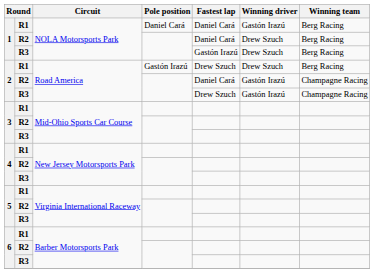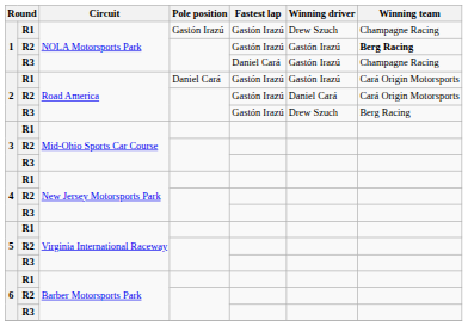 <table class="wikitable" style="font-size:85%;">
 <tr>
 <th colspan=2>Round</th>
 <th>Circuit</th>
 <th>Pole position</th>
 <th>Fastest lap</th>
 <th>Winning driver</th>
 <th>Winning team</th>
 </tr>
 <tr>
 <th rowspan=3>1</th>
 <th>R1</th>
 <td rowspan=3><a href='#'>NOLA Motorsports Park</a></td>
-<td nowrap> Daniel Cará</td>
-<td> Daniel Cará</td>
+<td> Gastón Irazú</td>
 <td nowrap> Gastón Irazú</td>
-<td> Berg Racing</td>
+<td> Drew Szuch</td>
+<td nowrap> Champagne Racing</td>
 </tr>
 <tr>
 <th>R2</th>
 <td rowspan=2></td>
+<td> Gastón Irazú</td>
+<td nowrap> Gastón Irazú</td>
+<td><strong> Berg Racing</strong></td>
+</tr>
+<tr>
+<th>R3</th>
 <td> Daniel Cará</td>
-<td> Drew Szuch</td>
-<td> Berg Racing</td>
+<td> Gastón Irazú</td>
+<td> Champagne Racing</td>
+</tr>
+<tr>
+<th rowspan=3>2</th>
+<th>R1</th>
+<td rowspan=3><a href='#'>Road America</a></td>
+<td nowrap> Daniel Cará</td>
+<td> Gastón Irazú</td>
+<td nowrap> Gastón Irazú</td>
+<td> Cará Origin Motorsports</td>
+</tr>
+<tr>
+<th>R2</th>
+<td rowspan=2></td>
+<td> Gastón Irazú</td>
+<td> Daniel Cará</td>
+<td> Cará Origin Motorsports</td>
 </tr>
 <tr>
 <th>R3</th>
 <td> Gastón Irazú</td>
 <td> Drew Szuch</td>
 <td> Berg Racing</td>
-</tr>
-<tr>
-<th rowspan=3>2</th>
-<th>R1</th>
-<td rowspan=3><a href='#'>Road America</a></td>
-<td> Gastón Irazú</td>
-<td> Drew Szuch</td>
-<td> Drew Szuch</td>
-<td> Berg Racing</td>
-</tr>
-<tr>
-<th>R2</th>
-<td rowspan=2></td>
-<td> Daniel Cará</td>
-<td> Gastón Irazú</td>
-<td nowrap> Champagne Racing</td>
-</tr>
-<tr>
-<th>R3</th>
-<td> Drew Szuch</td>
-<td> Gastón Irazú</td>
-<td nowrap> Champagne Racing</td>
 </tr>
 <tr>
 <th rowspan=3>3</th>
 <th>R1</th>
 <td rowspan=3><a href='#'>Mid-Ohio Sports Car Course</a></td>
 <td></td>
 <td></td>
 <td></td>
 <td></td>
 </tr>
 <tr>
 <th>R2</th>
 <td rowspan=2></td>
 <td></td>
 <td></td>
 <td></td>
 </tr>
 <tr>
 <th>R3</th>
 <td></td>
 <td></td>
 <td></td>
 </tr>
 <tr>
 <th rowspan=3>4</th>
 <th>R1</th>
 <td rowspan=3 nowrap><a href='#'>New Jersey Motorsports Park</a></td>
 <td></td>
 <td></td>
 <td></td>
 <td></td>
 </tr>
 <tr>
 <th>R2</th>
 <td rowspan=2></td>
 <td></td>
 <td></td>
 <td></td>
 </tr>
 <tr>
 <th>R3</th>
 <td></td>
 <td></td>
 <td></td>
 </tr>
 <tr>
 <th rowspan=3>5</th>
 <th>R1</th>
 <td rowspan=3><a href='#'>Virginia International Raceway</a></td>
 <td></td>
 <td></td>
 <td></td>
 <td></td>
 </tr>
 <tr>
 <th>R2</th>
 <td rowspan=2></td>
 <td></td>
 <td></td>
 <td></td>
 </tr>
 <tr>
 <th>R3</th>
 <td></td>
 <td></td>
 <td></td>
 </tr>
 <tr>
 <th rowspan=3>6</th>
 <th>R1</th>
 <td rowspan=3><a href='#'>Barber Motorsports Park</a></td>
 <td></td>
 <td></td>
 <td></td>
 <td></td>
 </tr>
 <tr>
 <th>R2</th>
 <td rowspan=2></td>
 <td></td>
 <td></td>
 <td></td>
 </tr>
 <tr>
 <th>R3</th>
 <td></td>
 <td></td>
 <td></td>
 </tr>
 <tr>
 </tr>
 </table>
